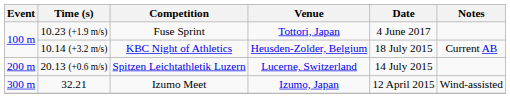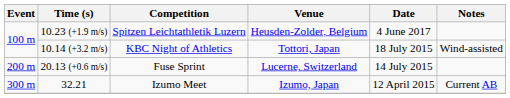 <table class="wikitable" style=text-align:center>
 <tr>
 <th>Event</th>
 <th>Time (s)</th>
 <th>Competition</th>
 <th>Venue</th>
 <th>Date</th>
 <th>Notes</th>
 </tr>
 <tr>
 <td rowspan=2><a href='#'>100&nbsp;m</a></td>
 <td>10.23 <small>(+1.9 m/s)</small></td>
-<td>Fuse Sprint</td>
-<td><a href='#'>Tottori, Japan</a></td>
+<td><a href='#'>Spitzen Leichtathletik Luzern</a></td>
+<td><a href='#'>Heusden-Zolder, Belgium</a></td>
 <td>4 June 2017</td>
 <td></td>
 </tr>
 <tr>
 <td>10.14 <small>(+3.2 m/s)</small></td>
 <td><a href='#'>KBC Night of Athletics</a></td>
-<td><a href='#'>Heusden-Zolder, Belgium</a></td>
+<td><a href='#'>Tottori, Japan</a></td>
 <td>18 July 2015</td>
-<td>Current <a href='#'>AB</a></td>
+<td>Wind-assisted</td>
 </tr>
 <tr>
 <td><a href='#'>200&nbsp;m</a></td>
 <td>20.13 <small>(+0.6 m/s)</small></td>
-<td><a href='#'>Spitzen Leichtathletik Luzern</a></td>
+<td>Fuse Sprint</td>
 <td><a href='#'>Lucerne, Switzerland</a></td>
 <td>14 July 2015</td>
 <td></td>
 </tr>
 <tr>
 <td><a href='#'>300&nbsp;m</a></td>
 <td>32.21</td>
 <td>Izumo Meet</td>
 <td><a href='#'>Izumo, Japan</a></td>
 <td>12 April 2015</td>
-<td>Wind-assisted</td>
+<td>Current <a href='#'>AB</a></td>
 </tr>
 <tr>
 </tr>
 </table>
